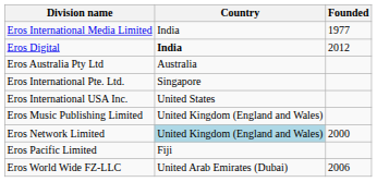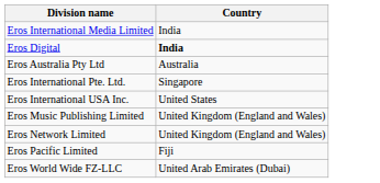 <table class="wikitable sortable">
 <tr>
 <th>Division name</th>
 <th>Country</th>
-<th>Founded</th>
 </tr>
 <tr>
 <td><a href='#'>Eros International Media Limited</a></td>
 <td>India</td>
-<td>1977</td>
 </tr>
 <tr>
 <td><a href='#'>Eros Digital</a></td>
 <td><strong>India</strong></td>
-<td>2012</td>
 </tr>
 <tr>
 <td>Eros Australia Pty Ltd</td>
 <td>Australia</td>
-<td></td>
 </tr>
 <tr>
 <td>Eros International Pte. Ltd.</td>
 <td>Singapore</td>
-<td></td>
 </tr>
 <tr>
 <td>Eros International USA Inc.</td>
 <td>United States</td>
-<td></td>
 </tr>
 <tr>
 <td>Eros Music Publishing Limited</td>
 <td>United Kingdom (England and Wales)</td>
-<td></td>
 </tr>
 <tr>
 <td>Eros Network Limited</td>
-<td style="background: lightblue;">United Kingdom (England and Wales)</td>
-<td>2000</td>
+<td>United Kingdom (England and Wales)</td>
 </tr>
 <tr>
 <td>Eros Pacific Limited</td>
 <td>Fiji</td>
-<td></td>
 </tr>
 <tr>
 <td>Eros World Wide FZ-LLC</td>
 <td>United Arab Emirates (Dubai)</td>
-<td>2006</td>
 </tr>
 </table>
